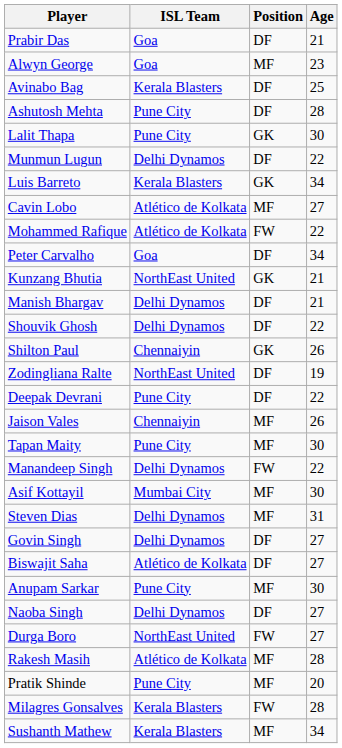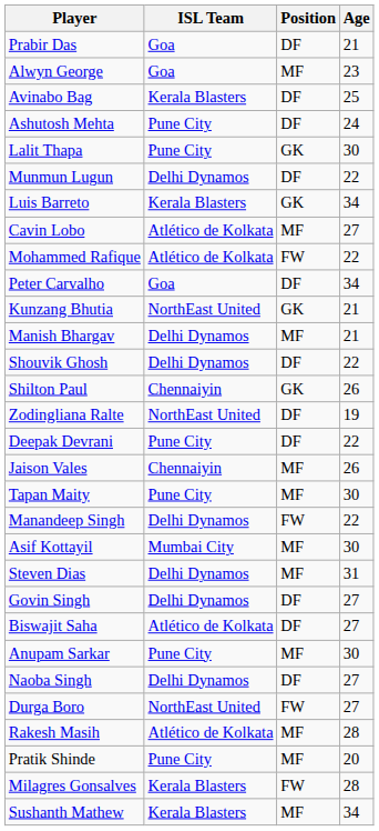 <table class="wikitable sortable" style="text-align:left; font-size:95%">
 <tr>
 <th>Player</th>
 <th>ISL Team</th>
 <th>Position</th>
 <th>Age</th>
 </tr>
 <tr>
 <td><a href='#'>Prabir Das</a></td>
 <td><a href='#'>Goa</a></td>
 <td>DF</td>
 <td>21</td>
 </tr>
 <tr>
 <td><a href='#'>Alwyn George</a></td>
 <td><a href='#'>Goa</a></td>
 <td>MF</td>
 <td>23</td>
 </tr>
 <tr>
 <td><a href='#'>Avinabo Bag</a></td>
 <td><a href='#'>Kerala Blasters</a></td>
 <td>DF</td>
 <td>25</td>
 </tr>
 <tr>
 <td><a href='#'>Ashutosh Mehta</a></td>
 <td><a href='#'>Pune City</a></td>
 <td>DF</td>
-<td>28</td>
+<td>24</td>
 </tr>
 <tr>
 <td><a href='#'>Lalit Thapa</a></td>
 <td><a href='#'>Pune City</a></td>
 <td>GK</td>
 <td>30</td>
 </tr>
 <tr>
 <td><a href='#'>Munmun Lugun</a></td>
 <td><a href='#'>Delhi Dynamos</a></td>
 <td>DF</td>
 <td>22</td>
 </tr>
 <tr>
 <td><a href='#'>Luis Barreto</a></td>
 <td><a href='#'>Kerala Blasters</a></td>
 <td>GK</td>
 <td>34</td>
 </tr>
 <tr>
 <td><a href='#'>Cavin Lobo</a></td>
 <td><a href='#'>Atlético de Kolkata</a></td>
 <td>MF</td>
 <td>27</td>
 </tr>
 <tr>
 <td><a href='#'>Mohammed Rafique</a></td>
 <td><a href='#'>Atlético de Kolkata</a></td>
 <td>FW</td>
 <td>22</td>
 </tr>
 <tr>
 <td><a href='#'>Peter Carvalho</a></td>
 <td><a href='#'>Goa</a></td>
 <td>DF</td>
 <td>34</td>
 </tr>
 <tr>
 <td><a href='#'>Kunzang Bhutia</a></td>
 <td><a href='#'>NorthEast United</a></td>
 <td>GK</td>
 <td>21</td>
 </tr>
 <tr>
 <td><a href='#'>Manish Bhargav</a></td>
 <td><a href='#'>Delhi Dynamos</a></td>
-<td>DF</td>
+<td>MF</td>
 <td>21</td>
 </tr>
 <tr>
 <td><a href='#'>Shouvik Ghosh</a></td>
 <td><a href='#'>Delhi Dynamos</a></td>
 <td>DF</td>
 <td>22</td>
 </tr>
 <tr>
 <td><a href='#'>Shilton Paul</a></td>
 <td><a href='#'>Chennaiyin</a></td>
 <td>GK</td>
 <td>26</td>
 </tr>
 <tr>
 <td><a href='#'>Zodingliana Ralte</a></td>
 <td><a href='#'>NorthEast United</a></td>
 <td>DF</td>
 <td>19</td>
 </tr>
 <tr>
 <td><a href='#'>Deepak Devrani</a></td>
 <td><a href='#'>Pune City</a></td>
 <td>DF</td>
 <td>22</td>
 </tr>
 <tr>
 <td><a href='#'>Jaison Vales</a></td>
 <td><a href='#'>Chennaiyin</a></td>
 <td>MF</td>
 <td>26</td>
 </tr>
 <tr>
 <td><a href='#'>Tapan Maity</a></td>
 <td><a href='#'>Pune City</a></td>
 <td>MF</td>
 <td>30</td>
 </tr>
 <tr>
 <td><a href='#'>Manandeep Singh</a></td>
 <td><a href='#'>Delhi Dynamos</a></td>
 <td>FW</td>
 <td>22</td>
 </tr>
 <tr>
 <td><a href='#'>Asif Kottayil</a></td>
 <td><a href='#'>Mumbai City</a></td>
 <td>MF</td>
 <td>30</td>
 </tr>
 <tr>
 <td><a href='#'>Steven Dias</a></td>
 <td><a href='#'>Delhi Dynamos</a></td>
 <td>MF</td>
 <td>31</td>
 </tr>
 <tr>
 <td><a href='#'>Govin Singh</a></td>
 <td><a href='#'>Delhi Dynamos</a></td>
 <td>DF</td>
 <td>27</td>
 </tr>
 <tr>
 <td><a href='#'>Biswajit Saha</a></td>
 <td><a href='#'>Atlético de Kolkata</a></td>
 <td>DF</td>
 <td>27</td>
 </tr>
 <tr>
 <td><a href='#'>Anupam Sarkar</a></td>
 <td><a href='#'>Pune City</a></td>
 <td>MF</td>
 <td>30</td>
 </tr>
 <tr>
 <td><a href='#'>Naoba Singh</a></td>
 <td><a href='#'>Delhi Dynamos</a></td>
 <td>DF</td>
 <td>27</td>
 </tr>
 <tr>
 <td><a href='#'>Durga Boro</a></td>
 <td><a href='#'>NorthEast United</a></td>
 <td>FW</td>
 <td>27</td>
 </tr>
 <tr>
 <td><a href='#'>Rakesh Masih</a></td>
 <td><a href='#'>Atlético de Kolkata</a></td>
 <td>MF</td>
 <td>28</td>
 </tr>
 <tr>
 <td>Pratik Shinde</td>
 <td><a href='#'>Pune City</a></td>
 <td>MF</td>
 <td>20</td>
 </tr>
 <tr>
 <td><a href='#'>Milagres Gonsalves</a></td>
 <td><a href='#'>Kerala Blasters</a></td>
 <td>FW</td>
 <td>28</td>
 </tr>
 <tr>
 <td><a href='#'>Sushanth Mathew</a></td>
 <td><a href='#'>Kerala Blasters</a></td>
 <td>MF</td>
 <td>34</td>
 </tr>
 </table>
